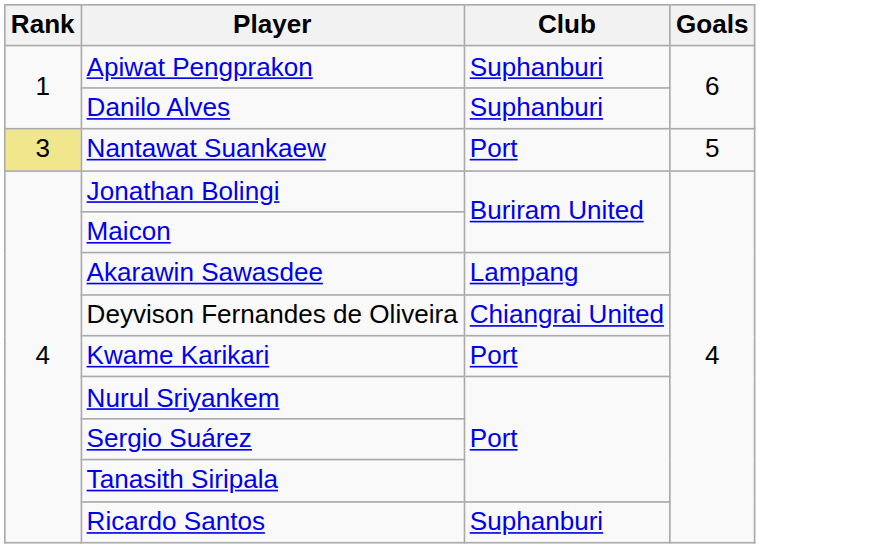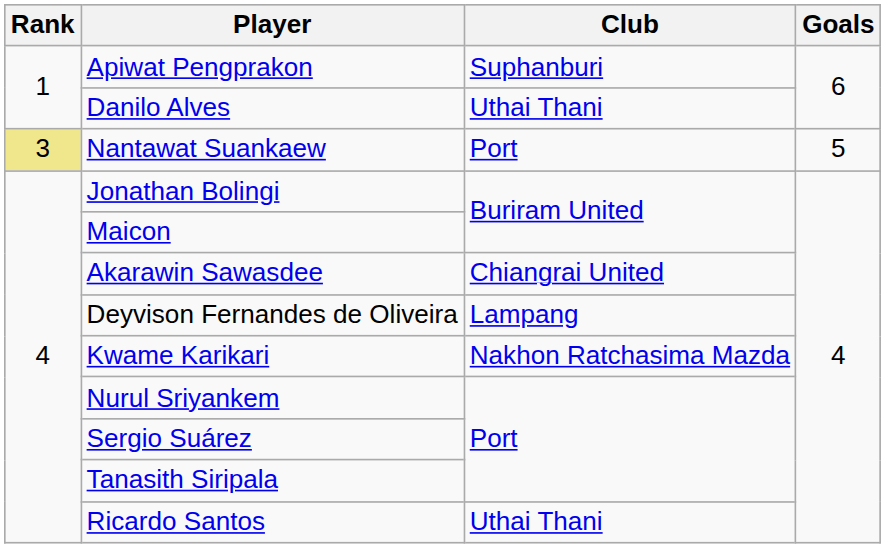 <table class="wikitable sortable" style="text-align:center">
 <tr>
 <th>Rank</th>
 <th>Player</th>
 <th>Club</th>
 <th>Goals</th>
 </tr>
 <tr>
 <td rowspan="2">1</td>
 <td align="left"> <a href='#'>Apiwat Pengprakon</a></td>
 <td align="left"><a href='#'>Suphanburi</a></td>
 <td rowspan="2">6</td>
 </tr>
 <tr>
 <td align="left"> <a href='#'>Danilo Alves</a></td>
-<td align="left"><a href='#'>Suphanburi</a></td>
+<td align="left"><a href='#'>Uthai Thani</a></td>
 </tr>
 <tr>
 <td style="background: khaki;">3</td>
 <td align="left"> <a href='#'>Nantawat Suankaew</a></td>
 <td align="left"><a href='#'>Port</a></td>
 <td>5</td>
 </tr>
 <tr>
 <td rowspan="9">4</td>
 <td align="left"> <a href='#'>Jonathan Bolingi</a></td>
 <td align="left"rowspan="2"><a href='#'>Buriram United</a></td>
 <td rowspan="9">4</td>
 </tr>
 <tr>
 <td align="left"> <a href='#'>Maicon</a></td>
 </tr>
 <tr>
 <td align="left"> <a href='#'>Akarawin Sawasdee</a></td>
+<td align="left"><a href='#'>Chiangrai United</a></td>
+</tr>
+<tr>
+<td align="left"> Deyvison Fernandes de Oliveira</td>
 <td align="left"><a href='#'>Lampang</a></td>
 </tr>
 <tr>
-<td align="left"> Deyvison Fernandes de Oliveira</td>
-<td align="left"><a href='#'>Chiangrai United</a></td>
-</tr>
-<tr>
 <td align="left"> <a href='#'>Kwame Karikari</a></td>
-<td align="left"><a href='#'>Port</a></td>
+<td align="left"><a href='#'>Nakhon Ratchasima Mazda</a></td>
 </tr>
 <tr>
 <td align="left"> <a href='#'>Nurul Sriyankem</a></td>
 <td align="left"rowspan="3"><a href='#'>Port</a></td>
 </tr>
 <tr>
 <td align="left"> <a href='#'>Sergio Suárez</a></td>
 </tr>
 <tr>
 <td align="left"> <a href='#'>Tanasith Siripala</a></td>
 </tr>
 <tr>
 <td align="left"> <a href='#'>Ricardo Santos</a></td>
-<td align="left"><a href='#'>Suphanburi</a></td>
+<td align="left"><a href='#'>Uthai Thani</a></td>
 </tr>
 </table>
